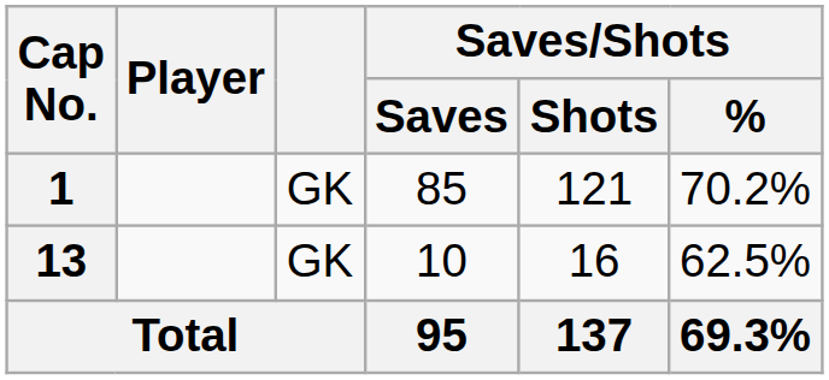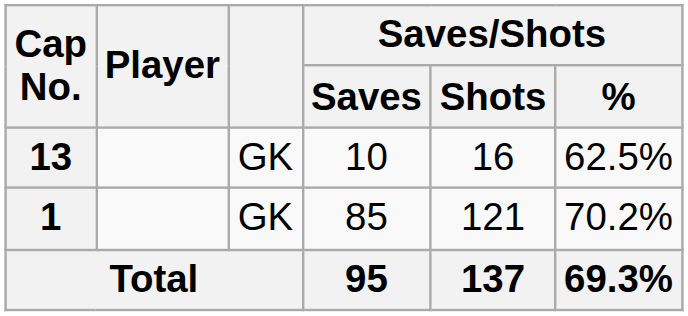 <table class="wikitable sortable sticky-header-multi" style="text-align: center; font-size: 100%; margin-left: 1em;">
 <tr>
 <th scope="col" rowspan="2">Cap<br>No.</th>
 <th scope="col" rowspan="2">Player</th>
 <th scope="col" rowspan="2"></th>
 <th scope="colgrop" colspan="3">Saves/Shots</th>
 </tr>
 <tr>
 <th scope="col">Saves</th>
 <th scope="col">Shots</th>
 <th scope="col">%</th>
 </tr>
 <tr>
+<th scope="row">13</th>
+<td style="text-align: left;"></td>
+<td>GK</td>
+<td>10</td>
+<td>16</td>
+<td>62.5%</td>
+</tr>
+<tr>
 <th scope="row">1</th>
 <td style="text-align: left;"></td>
 <td>GK</td>
 <td>85</td>
 <td>121</td>
 <td>70.2%</td>
-</tr>
-<tr>
-<th scope="row">13</th>
-<td style="text-align: left;"></td>
-<td>GK</td>
-<td>10</td>
-<td>16</td>
-<td>62.5%</td>
 </tr>
 <tr class="sortbottom">
 <th colspan="3">Total</th>
 <th>95</th>
 <th>137</th>
 <th>69.3%</th>
 </tr>
 </table>
